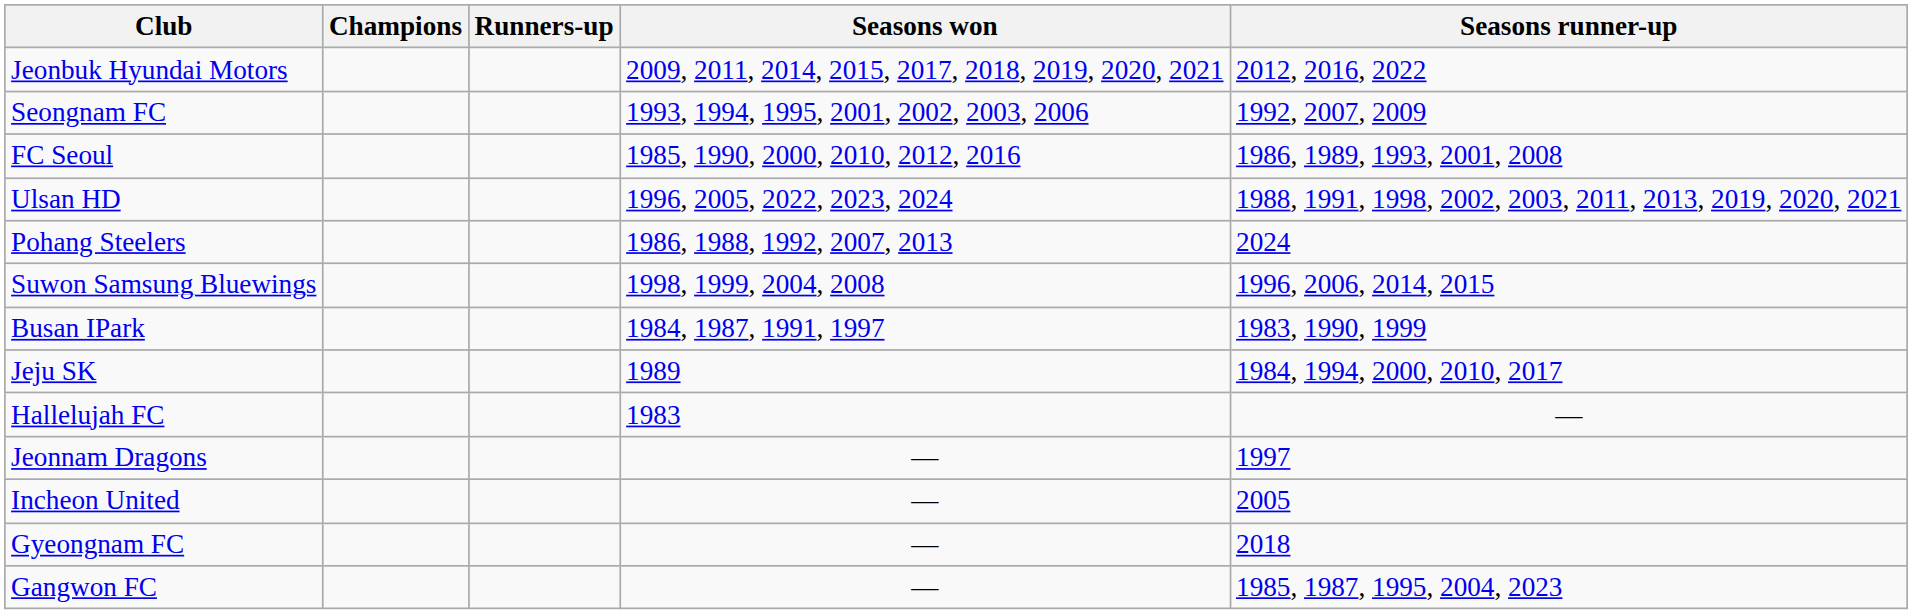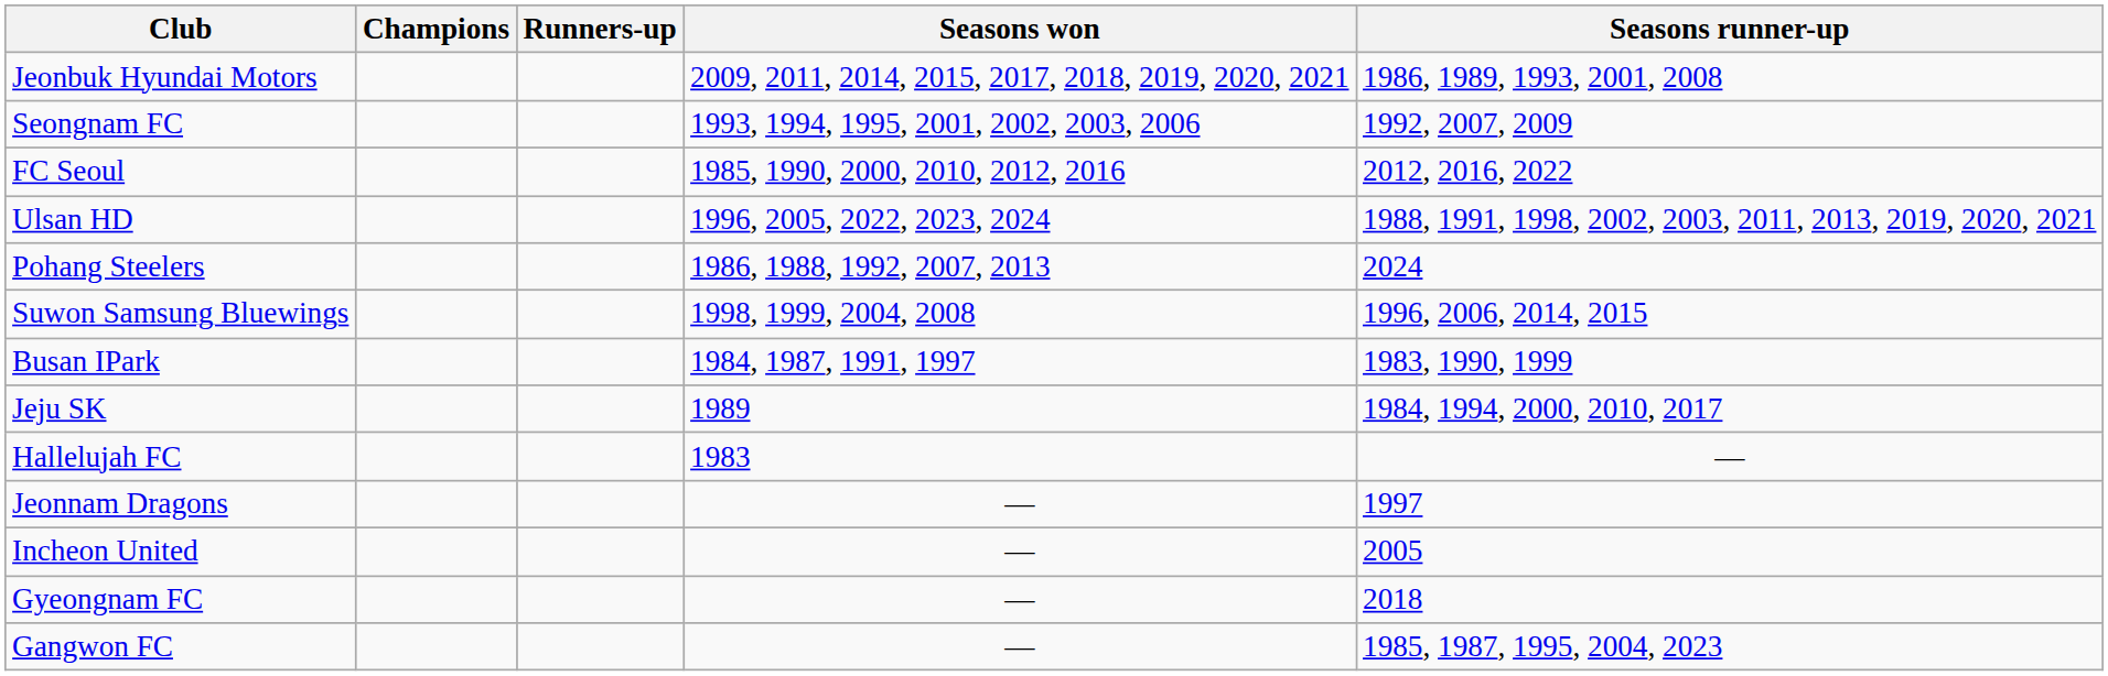 <table class="wikitable">
 <tr>
 <th>Club</th>
 <th>Champions</th>
 <th>Runners-up</th>
 <th>Seasons won</th>
 <th>Seasons runner-up</th>
 </tr>
 <tr>
 <td><a href='#'>Jeonbuk Hyundai Motors</a></td>
 <td></td>
 <td></td>
 <td><a href='#'>2009</a>, <a href='#'>2011</a>, <a href='#'>2014</a>, <a href='#'>2015</a>, <a href='#'>2017</a>, <a href='#'>2018</a>, <a href='#'>2019</a>, <a href='#'>2020</a>, <a href='#'>2021</a></td>
-<td><a href='#'>2012</a>, <a href='#'>2016</a>, <a href='#'>2022</a></td>
+<td><a href='#'>1986</a>, <a href='#'>1989</a>, <a href='#'>1993</a>, <a href='#'>2001</a>, <a href='#'>2008</a></td>
 </tr>
 <tr>
 <td><a href='#'>Seongnam FC</a></td>
 <td></td>
 <td></td>
 <td><a href='#'>1993</a>, <a href='#'>1994</a>, <a href='#'>1995</a>, <a href='#'>2001</a>, <a href='#'>2002</a>, <a href='#'>2003</a>, <a href='#'>2006</a></td>
 <td><a href='#'>1992</a>, <a href='#'>2007</a>, <a href='#'>2009</a></td>
 </tr>
 <tr>
 <td><a href='#'>FC Seoul</a></td>
 <td></td>
 <td></td>
 <td><a href='#'>1985</a>, <a href='#'>1990</a>, <a href='#'>2000</a>, <a href='#'>2010</a>, <a href='#'>2012</a>, <a href='#'>2016</a></td>
-<td><a href='#'>1986</a>, <a href='#'>1989</a>, <a href='#'>1993</a>, <a href='#'>2001</a>, <a href='#'>2008</a></td>
+<td><a href='#'>2012</a>, <a href='#'>2016</a>, <a href='#'>2022</a></td>
 </tr>
 <tr>
 <td><a href='#'>Ulsan HD</a></td>
 <td></td>
 <td></td>
 <td><a href='#'>1996</a>, <a href='#'>2005</a>, <a href='#'>2022</a>, <a href='#'>2023</a>, <a href='#'>2024</a></td>
 <td><a href='#'>1988</a>, <a href='#'>1991</a>, <a href='#'>1998</a>, <a href='#'>2002</a>, <a href='#'>2003</a>, <a href='#'>2011</a>, <a href='#'>2013</a>, <a href='#'>2019</a>, <a href='#'>2020</a>, <a href='#'>2021</a></td>
 </tr>
 <tr>
 <td><a href='#'>Pohang Steelers</a></td>
 <td></td>
 <td></td>
 <td><a href='#'>1986</a>, <a href='#'>1988</a>, <a href='#'>1992</a>, <a href='#'>2007</a>, <a href='#'>2013</a></td>
 <td><a href='#'>2024</a></td>
 </tr>
 <tr>
 <td><a href='#'>Suwon Samsung Bluewings</a></td>
 <td></td>
 <td></td>
 <td><a href='#'>1998</a>, <a href='#'>1999</a>, <a href='#'>2004</a>, <a href='#'>2008</a></td>
 <td><a href='#'>1996</a>, <a href='#'>2006</a>, <a href='#'>2014</a>, <a href='#'>2015</a></td>
 </tr>
 <tr>
 <td><a href='#'>Busan IPark</a></td>
 <td></td>
 <td></td>
 <td><a href='#'>1984</a>, <a href='#'>1987</a>, <a href='#'>1991</a>, <a href='#'>1997</a></td>
 <td><a href='#'>1983</a>, <a href='#'>1990</a>, <a href='#'>1999</a></td>
 </tr>
 <tr>
 <td><a href='#'>Jeju SK</a></td>
 <td></td>
 <td></td>
 <td><a href='#'>1989</a></td>
 <td><a href='#'>1984</a>, <a href='#'>1994</a>, <a href='#'>2000</a>, <a href='#'>2010</a>, <a href='#'>2017</a></td>
 </tr>
 <tr>
 <td><a href='#'>Hallelujah FC</a></td>
 <td></td>
 <td></td>
 <td><a href='#'>1983</a></td>
 <td align="center">—</td>
 </tr>
 <tr>
 <td><a href='#'>Jeonnam Dragons</a></td>
 <td></td>
 <td></td>
 <td align="center">—</td>
 <td><a href='#'>1997</a></td>
 </tr>
 <tr>
 <td><a href='#'>Incheon United</a></td>
 <td></td>
 <td></td>
 <td align="center">—</td>
 <td><a href='#'>2005</a></td>
 </tr>
 <tr>
 <td><a href='#'>Gyeongnam FC</a></td>
 <td></td>
 <td></td>
 <td align="center">—</td>
 <td><a href='#'>2018</a></td>
 </tr>
 <tr>
 <td><a href='#'>Gangwon FC</a></td>
 <td></td>
 <td></td>
 <td align="center">—</td>
 <td><a href='#'>1985</a>, <a href='#'>1987</a>, <a href='#'>1995</a>, <a href='#'>2004</a>, <a href='#'>2023</a></td>
 </tr>
 </table>
